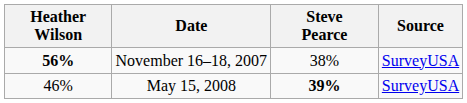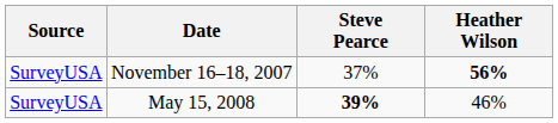 <table class="wikitable" style="text-align:center">
 <tr>
-<th style="width:100px;">Heather<br>Wilson</th>
+<th>Source</th>
 <th>Date</th>
 <th style="width:100px;">Steve<br>Pearce</th>
-<th>Source</th>
+<th style="width:100px;">Heather<br>Wilson</th>
 </tr>
 <tr>
+<td align=left><a href='#'>SurveyUSA</a></td>
+<td>November 16–18, 2007</td>
+<td align="center">37%</td>
 <td><strong>56%</strong></td>
-<td>November 16–18, 2007</td>
-<td align="center">38%</td>
-<td align=left><a href='#'>SurveyUSA</a></td>
 </tr>
 <tr>
-<td align="center">46%</td>
+<td align=left><a href='#'>SurveyUSA</a></td>
 <td>May 15, 2008</td>
 <td><strong>39%</strong></td>
-<td align=left><a href='#'>SurveyUSA</a></td>
+<td align="center">46%</td>
 </tr>
 </table>
